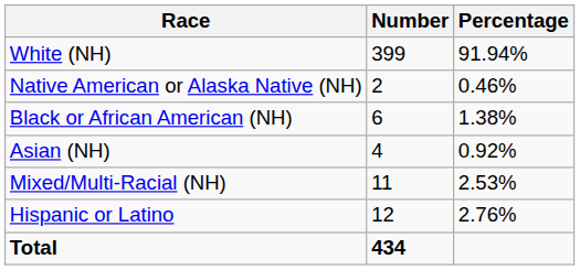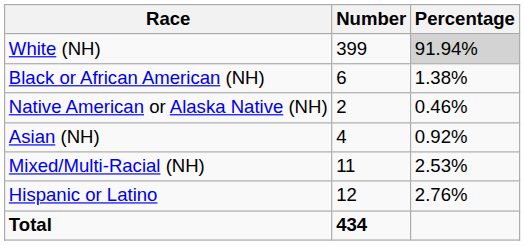 <table class="wikitable">
 <tr>
 <th>Race</th>
 <th>Number</th>
 <th>Percentage</th>
 </tr>
 <tr>
 <td><a href='#'>White</a> (NH)</td>
 <td>399</td>
-<td>91.94%</td>
+<td style="background: lightgrey;">91.94%</td>
+</tr>
+<tr>
+<td><a href='#'>Black or African American</a> (NH)</td>
+<td>6</td>
+<td>1.38%</td>
 </tr>
 <tr>
 <td><a href='#'>Native American</a> or <a href='#'>Alaska Native</a> (NH)</td>
 <td>2</td>
 <td>0.46%</td>
-</tr>
-<tr>
-<td><a href='#'>Black or African American</a> (NH)</td>
-<td>6</td>
-<td>1.38%</td>
 </tr>
 <tr>
 <td><a href='#'>Asian</a> (NH)</td>
 <td>4</td>
 <td>0.92%</td>
 </tr>
 <tr>
 <td><a href='#'>Mixed/Multi-Racial</a> (NH)</td>
 <td>11</td>
 <td>2.53%</td>
 </tr>
 <tr>
 <td><a href='#'>Hispanic or Latino</a></td>
 <td>12</td>
 <td>2.76%</td>
 </tr>
 <tr>
 <td><strong>Total</strong></td>
 <td><strong>434</strong></td>
 <td></td>
 </tr>
 </table>
